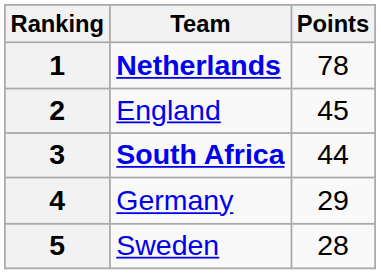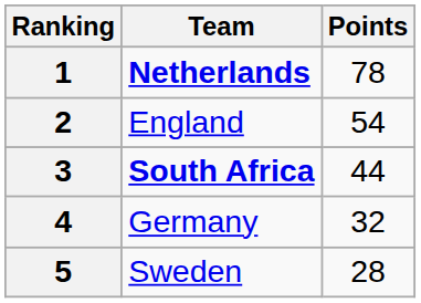 <table class="wikitable">
 <tr style="font-size:10pt;font-weight:bold">
 <th>Ranking</th>
 <th>Team</th>
 <th>Points</th>
 </tr>
 <tr>
 <th>1</th>
 <td> <strong><a href='#'>Netherlands</a></strong></td>
 <td align=center>78</td>
 </tr>
 <tr>
 <th>2</th>
 <td> <a href='#'>England</a></td>
-<td align=center>45</td>
+<td align=center>54</td>
 </tr>
 <tr>
 <th>3</th>
 <td><strong> <a href='#'>South Africa</a></strong></td>
 <td align=center>44</td>
 </tr>
 <tr>
 <th>4</th>
 <td> <a href='#'>Germany</a></td>
-<td align=center>29</td>
+<td align=center>32</td>
 </tr>
 <tr>
 <th>5</th>
 <td> <a href='#'>Sweden</a></td>
 <td align=center>28</td>
 </tr>
 </table>
